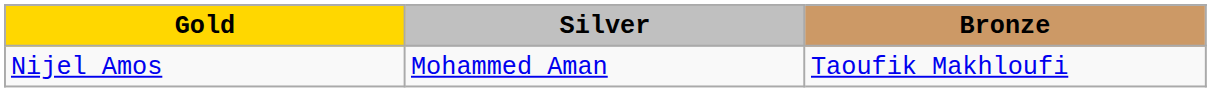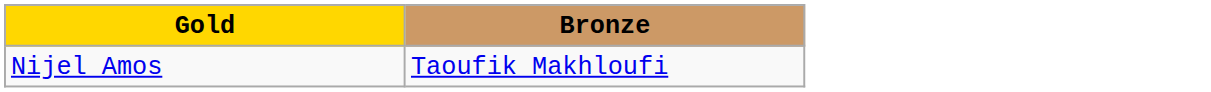 <table class="wikitable" style="text-align:left">
 <tr align="center">
 <td width=200 bgcolor=gold><strong>Gold</strong></td>
-<td width=200 bgcolor=silver><strong>Silver</strong></td>
 <td width=200 bgcolor=CC9966><strong>Bronze</strong></td>
 </tr>
 <tr>
 <td><a href='#'>Nijel Amos</a><br><em></em></td>
-<td><a href='#'>Mohammed Aman</a><br><em></em></td>
 <td><a href='#'>Taoufik Makhloufi</a><br><em></em></td>
 </tr>
 </table>
